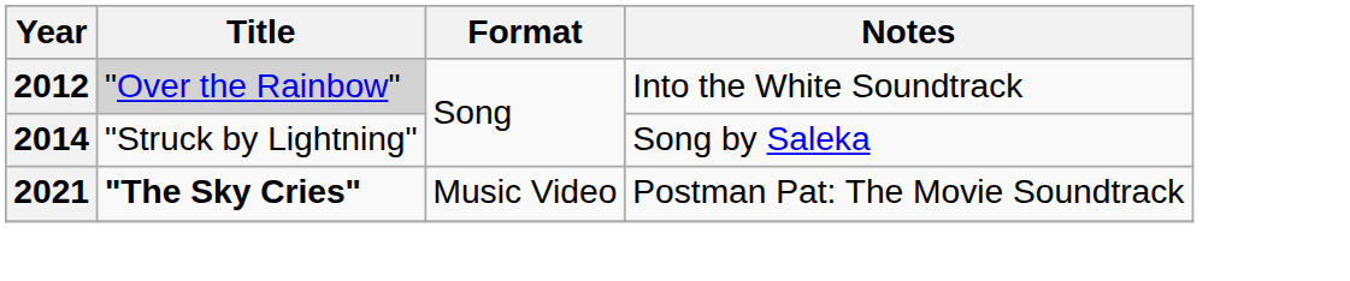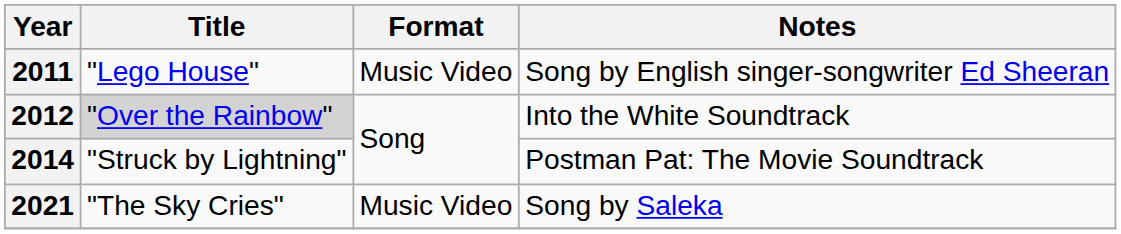 <table class="wikitable plainrowheaders sortable">
 <tr>
 <th scope="col">Year</th>
 <th scope="col">Title</th>
 <th scope="col">Format</th>
 <th scope="col" class="unsortable">Notes</th>
+</tr>
+<tr>
+<th scope="row">2011</th>
+<td>"<a href='#'>Lego House</a>"</td>
+<td>Music Video</td>
+<td>Song by English singer-songwriter <a href='#'>Ed Sheeran</a></td>
 </tr>
 <tr>
 <th scope="row">2012</th>
 <td style="background: lightgrey;">"<a href='#'>Over the Rainbow</a>"</td>
 <td rowspan=2>Song</td>
 <td>Into the White Soundtrack</td>
 </tr>
 <tr>
 <th scope="row">2014</th>
 <td>"Struck by Lightning"</td>
-<td>Song by <a href='#'>Saleka</a></td>
+<td>Postman Pat: The Movie Soundtrack</td>
 </tr>
 <tr>
 <th scope="row">2021</th>
-<td><strong>"The Sky Cries"</strong></td>
+<td>"The Sky Cries"</td>
 <td>Music Video</td>
-<td>Postman Pat: The Movie Soundtrack</td>
+<td>Song by <a href='#'>Saleka</a></td>
 </tr>
 <tr>
 </tr>
 </table>
